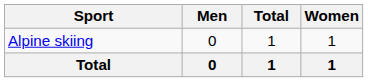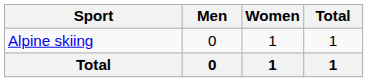 <table class="wikitable sortable" style="text-align:center;">
 <tr>
 <th width=180>Sport</th>
 <th width=55>Men</th>
+<th width=55>Women</th>
 <th width=55>Total</th>
-<th width=55>Women</th>
 </tr>
 <tr>
 <td align=left><a href='#'>Alpine skiing</a></td>
 <td>0</td>
 <td>1</td>
 <td>1</td>
 </tr>
 <tr>
 <th>Total</th>
 <th>0</th>
 <th>1</th>
 <th>1</th>
 </tr>
 </table>
